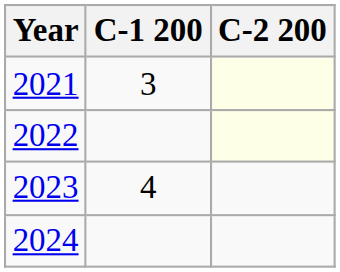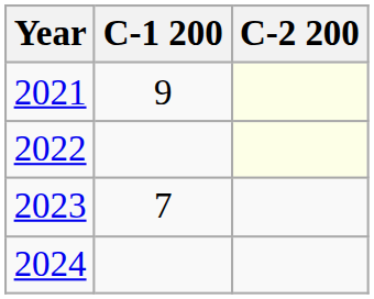 <table class="wikitable" style="text-align:center;">
 <tr>
 <th>Year</th>
 <th class="unsortable">C-1 200</th>
 <th class="unsortable">C-2 200</th>
 </tr>
 <tr>
 <td><a href='#'>2021</a></td>
-<td>3</td>
+<td>9</td>
 <td style="background:#fdffe7"></td>
 </tr>
 <tr>
 <td><a href='#'>2022</a></td>
 <td></td>
 <td style="background:#fdffe7"></td>
 </tr>
 <tr>
 <td><a href='#'>2023</a></td>
-<td>4</td>
+<td>7</td>
 <td></td>
 </tr>
 <tr>
 <td><a href='#'>2024</a></td>
 <td></td>
 <td></td>
 </tr>
 </table>
